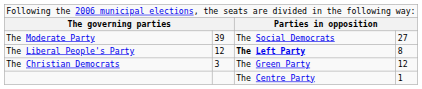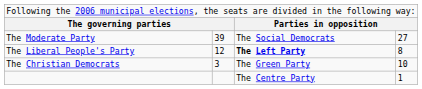 <table class="wikitable" border="1">
 <tr>
 <td colspan="4">Following the <a href='#'>2006 municipal elections</a>, the seats are divided in the following way:</td>
 </tr>
 <tr>
 <th colspan="2"><strong>The governing parties</strong></th>
 <th colspan="2"><strong>Parties in opposition</strong></th>
 </tr>
 <tr style="vertical-align:top;">
 <td>The <a href='#'>Moderate Party</a></td>
 <td>39</td>
 <td>The <a href='#'>Social Democrats</a></td>
 <td>27</td>
 </tr>
 <tr>
 <td>The <a href='#'>Liberal People's Party</a></td>
 <td>12</td>
 <td><strong>The <a href='#'>Left Party</a></strong></td>
 <td>8</td>
 </tr>
 <tr>
 <td>The <a href='#'>Christian Democrats</a></td>
 <td>3</td>
 <td>The <a href='#'>Green Party</a></td>
-<td>12</td>
+<td>10</td>
 </tr>
 <tr>
 <td></td>
 <td></td>
 <td>The <a href='#'>Centre Party</a></td>
 <td>1</td>
 </tr>
 </table>
